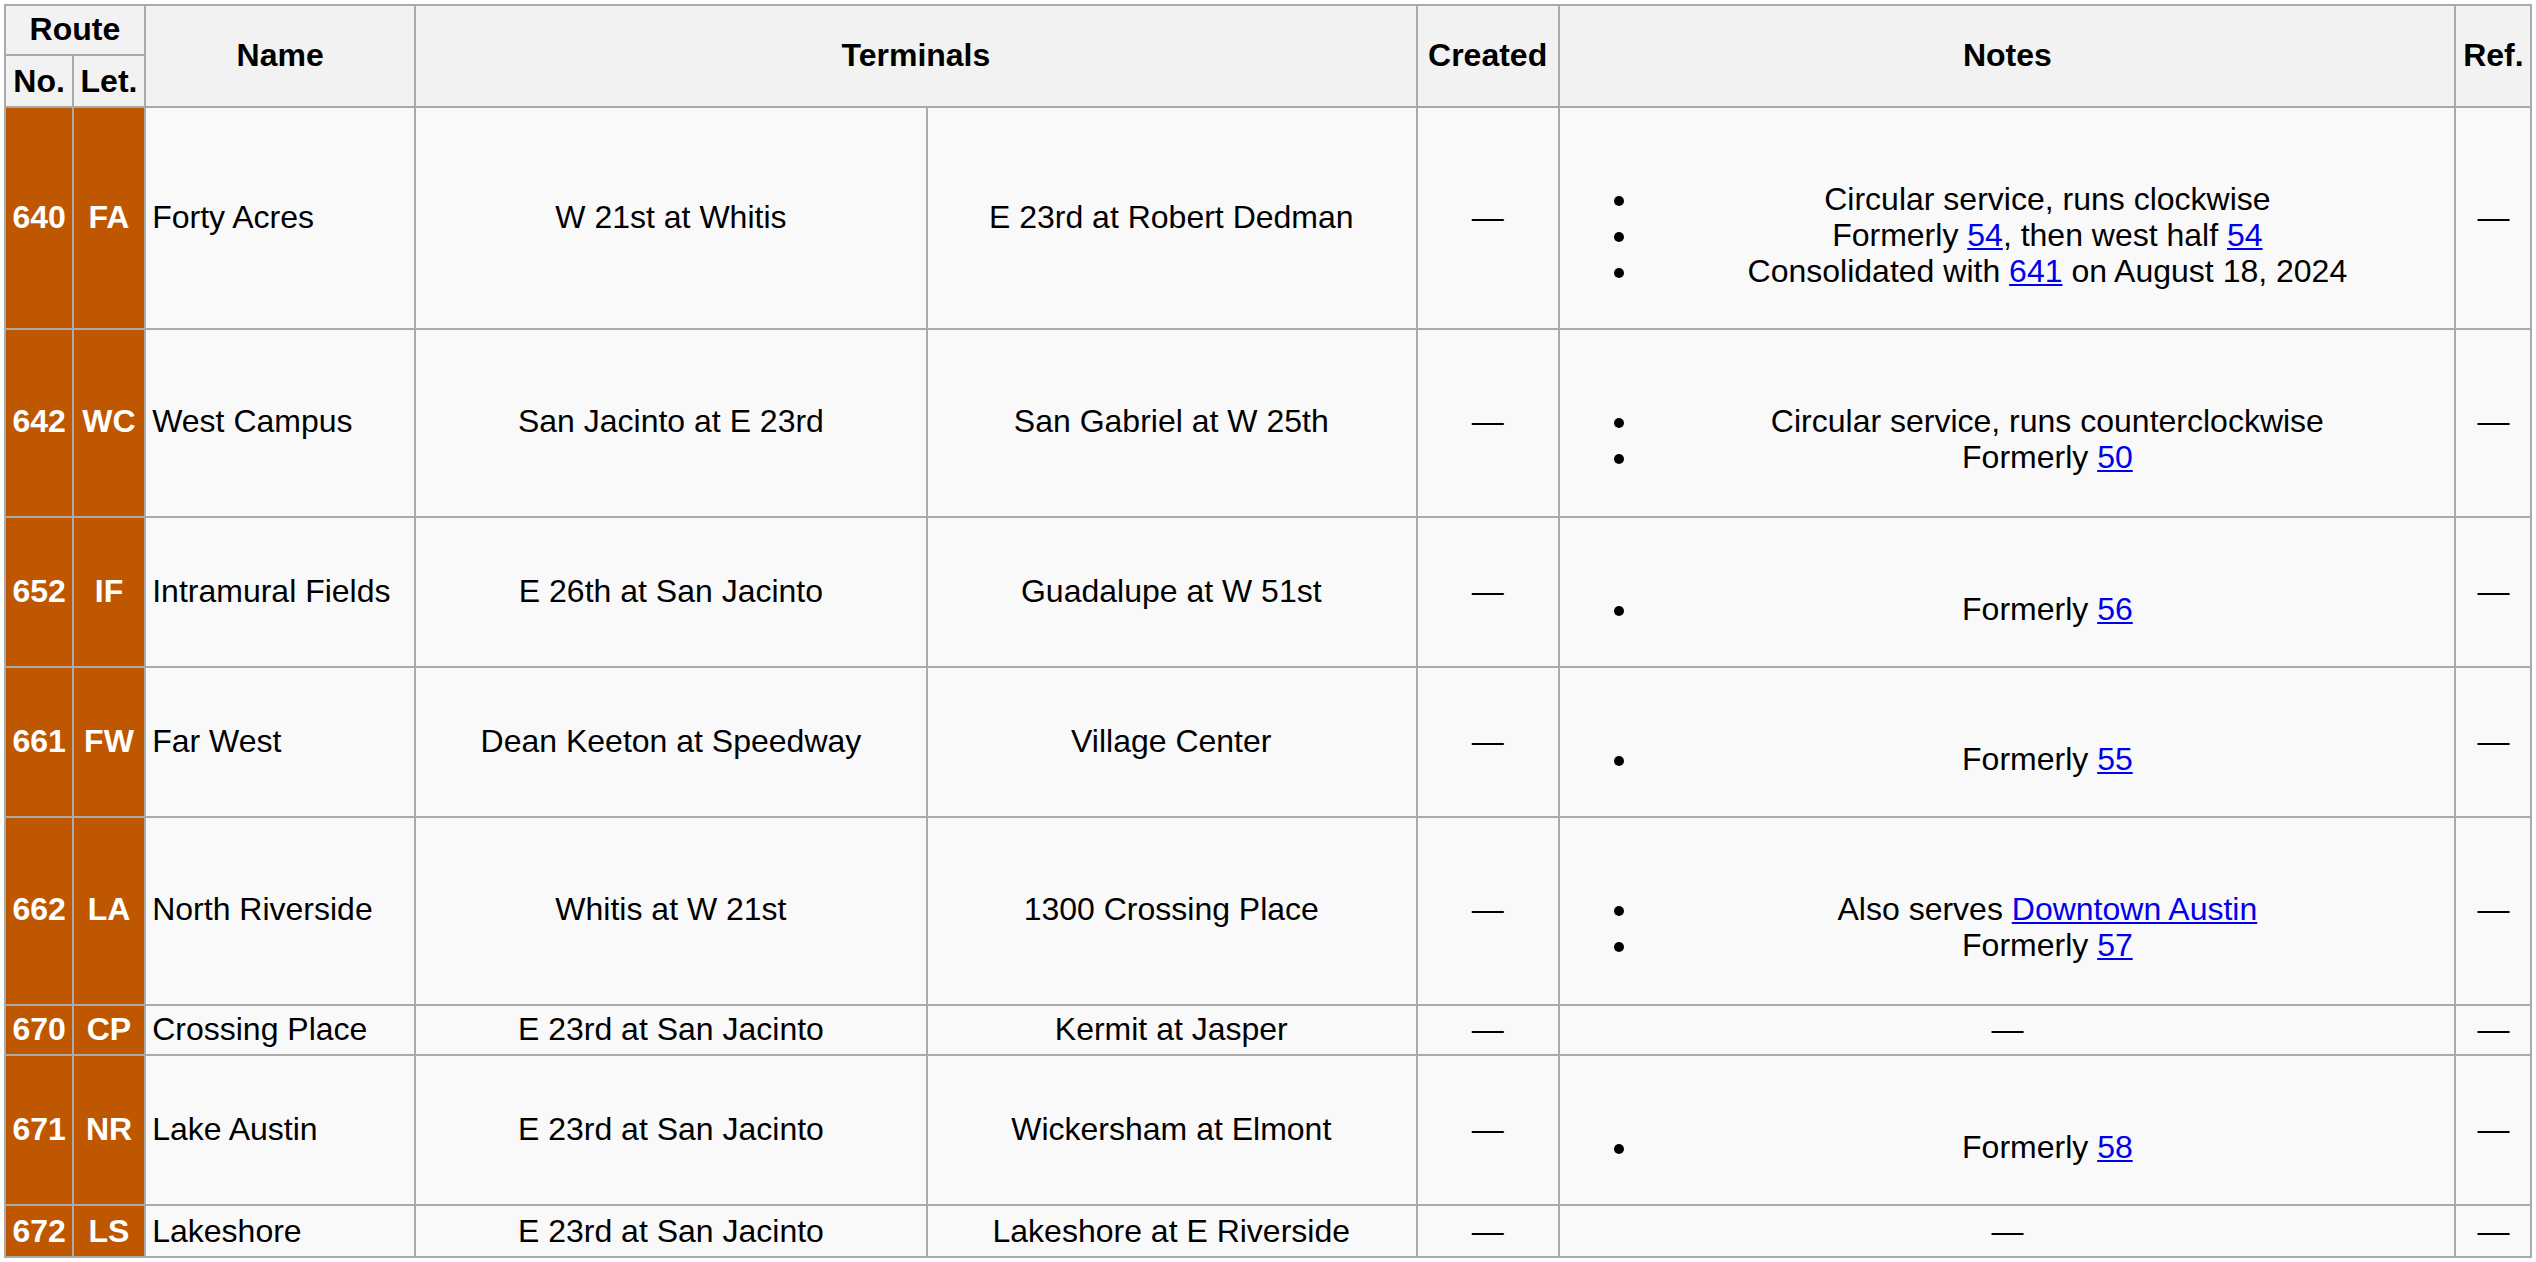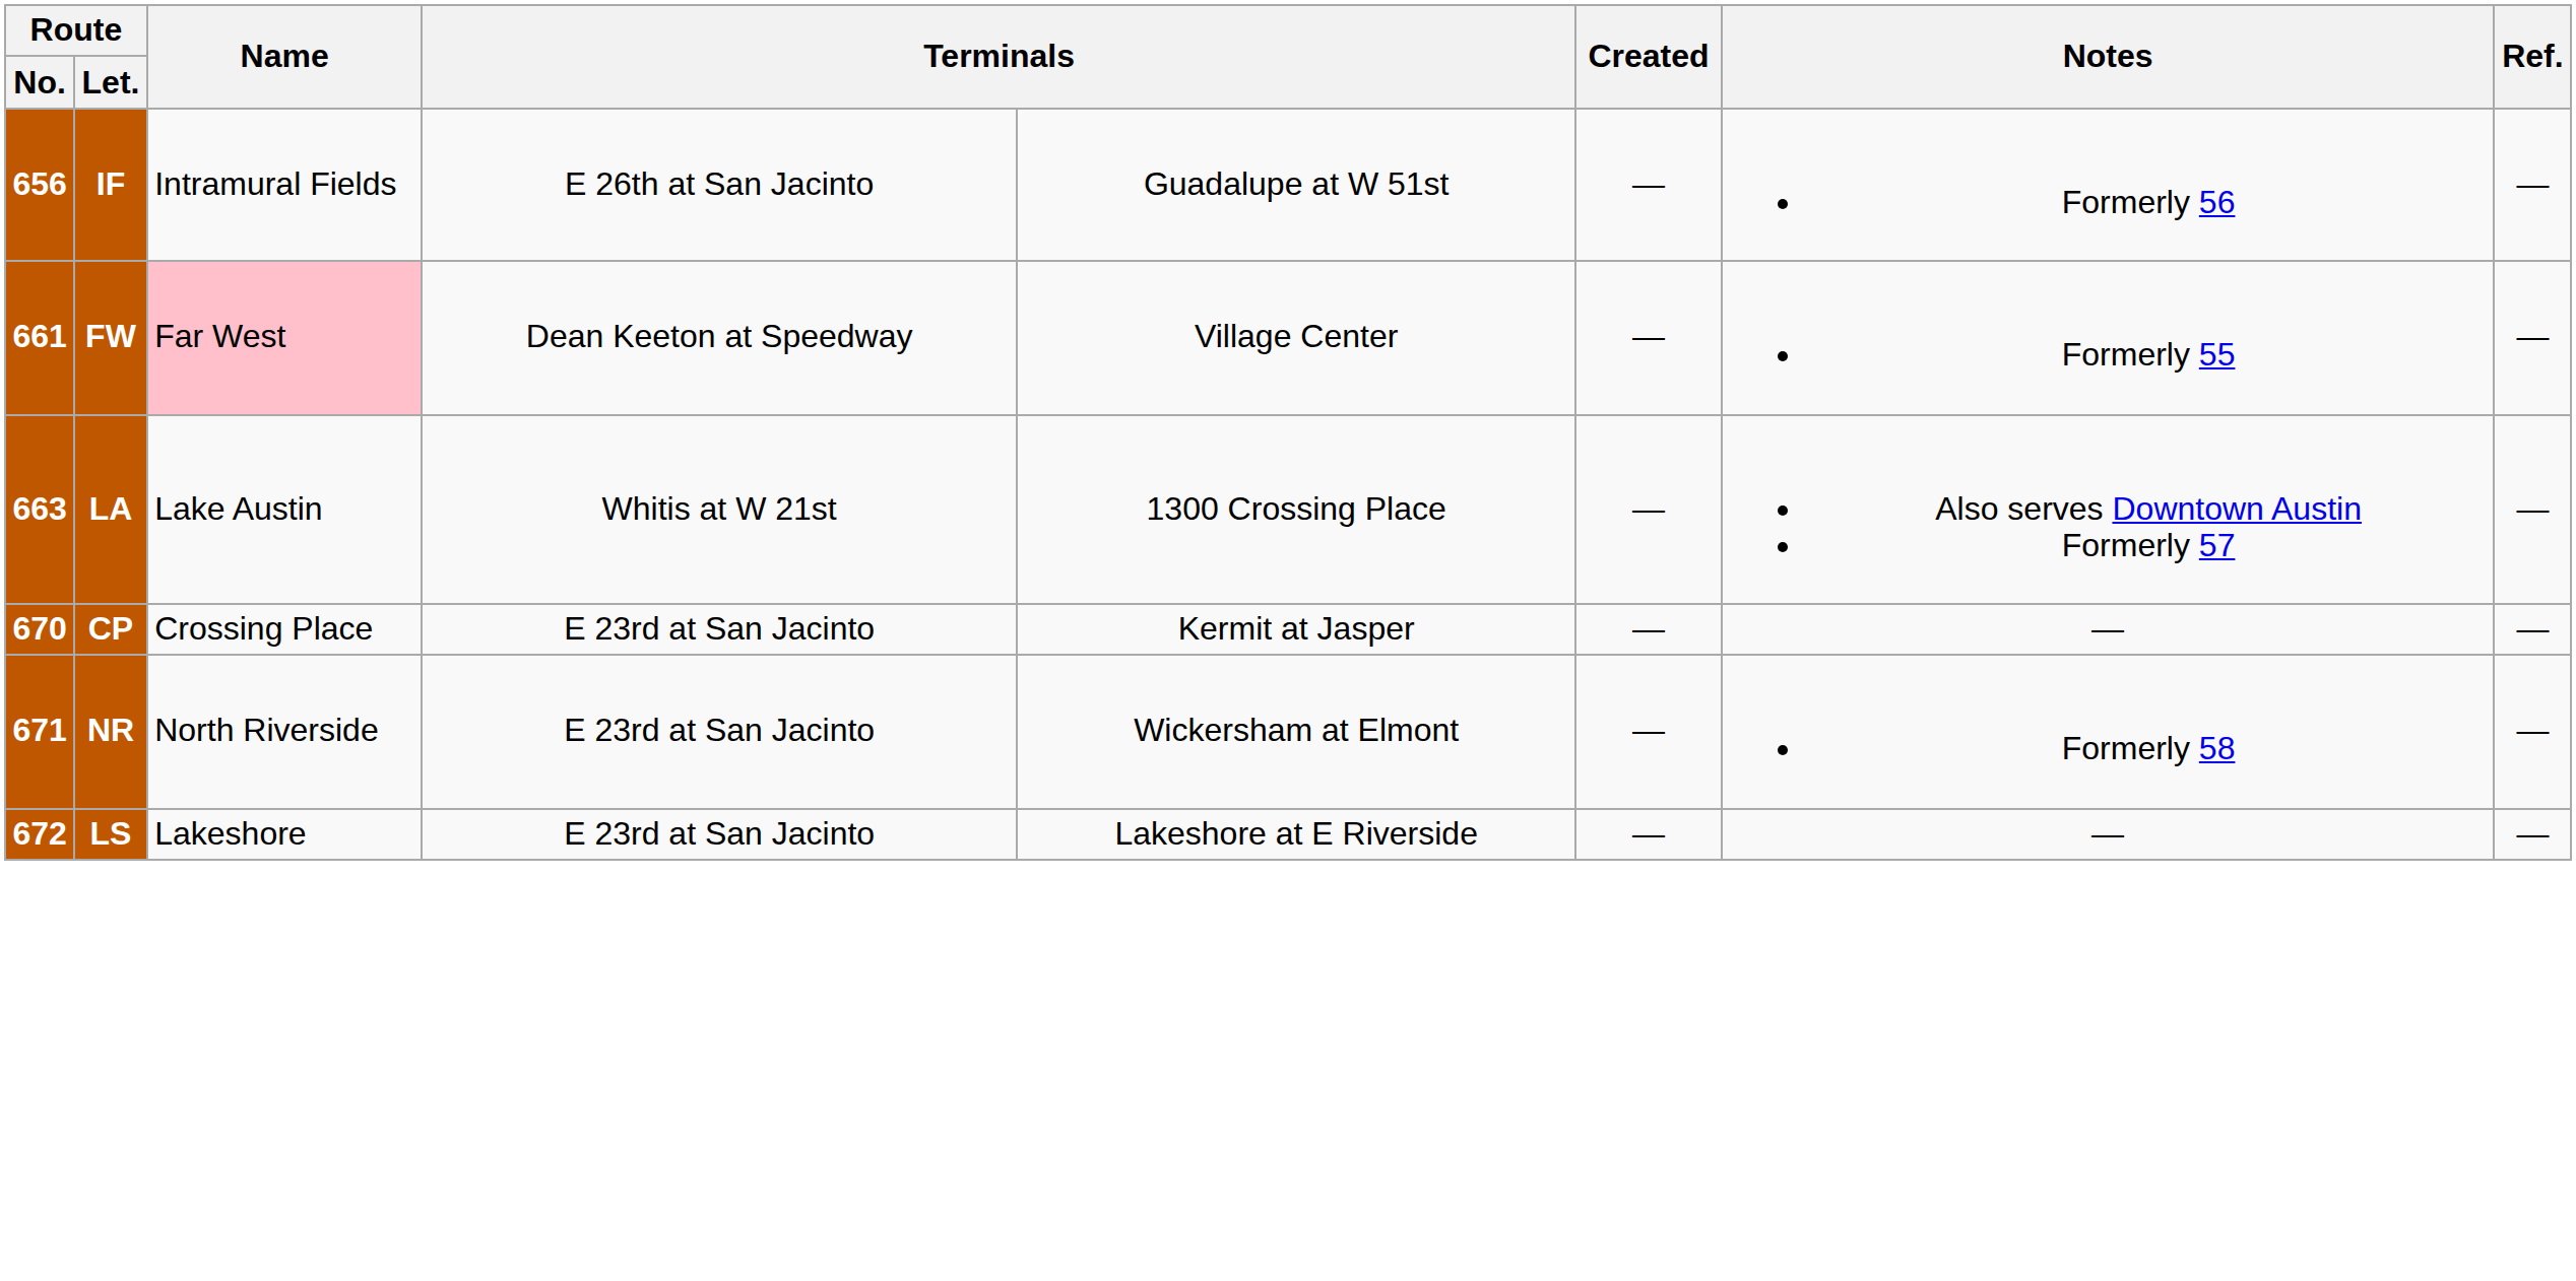 <table class="wikitable sortable" style="text-align: center; width:100%;">
 <tr>
 <th colspan=2>Route</th>
 <th scope="col" style="width: 8em;" rowspan=2>Name</th>
 <th rowspan=2 colspan=2>Terminals</th>
 <th scope="col" style="width: 4em;" rowspan=2>Created</th>
 <th rowspan=2 class="unsortable">Notes</th>
 <th scope="col" style="width: 1em;" rowspan=2 class="unsortable">Ref.</th>
 </tr>
 <tr>
 <th scope="col" style="width: 1.5em;">No.</th>
 <th scope="col" style="width: 1.5em;">Let.</th>
 </tr>
 <tr>
-<th style="background: #BF5700; color:#FFFFFF;">640</th>
-<th style="background: #BF5700; color:#FFFFFF;">FA</th>
-<td align="left">Forty Acres</td>
-<td>W 21st at Whitis</td>
-<td>E 23rd at Robert Dedman</td>
-<td>—</td>
-<td><br><ul><li>Circular service, runs clockwise</li><li>Formerly <a href='#'>54</a>, then west half <a href='#'>54</a></li><li>Consolidated with <a href='#'>641</a> on August 18, 2024</li></ul></td>
-<td>—</td>
-</tr>
-<tr>
-<th style="background: #BF5700; color:#FFFFFF;">642</th>
-<th style="background: #BF5700; color:#FFFFFF;">WC</th>
-<td align="left">West Campus</td>
-<td>San Jacinto at E 23rd</td>
-<td>San Gabriel at W 25th</td>
-<td>—</td>
-<td><br><ul><li>Circular service, runs counterclockwise</li><li>Formerly <a href='#'>50</a></li></ul></td>
-<td>—</td>
-</tr>
-<tr>
-<th style="background: #BF5700; color:#FFFFFF;">652</th>
+<th style="background: #BF5700; color:#FFFFFF;">656</th>
 <th style="background: #BF5700; color:#FFFFFF;">IF</th>
 <td align="left">Intramural Fields</td>
 <td>E 26th at San Jacinto</td>
 <td>Guadalupe at W 51st</td>
 <td>—</td>
 <td><br><ul><li>Formerly <a href='#'>56</a></li></ul></td>
 <td>—</td>
 </tr>
 <tr>
 <th style="background: #BF5700; color:#FFFFFF;">661</th>
 <th style="background: #BF5700; color:#FFFFFF;">FW</th>
-<td align="left">Far West</td>
+<td align="left" style="background: pink;">Far West</td>
 <td>Dean Keeton at Speedway</td>
 <td>Village Center</td>
 <td>—</td>
 <td><br><ul><li>Formerly <a href='#'>55</a></li></ul></td>
 <td>—</td>
 </tr>
 <tr>
-<th style="background: #BF5700; color:#FFFFFF;">662</th>
+<th style="background: #BF5700; color:#FFFFFF;">663</th>
 <th style="background: #BF5700; color:#FFFFFF;">LA</th>
-<td align="left">North Riverside</td>
+<td align="left">Lake Austin</td>
 <td>Whitis at W 21st</td>
 <td>1300 Crossing Place</td>
 <td>—</td>
 <td><br><ul><li>Also serves <a href='#'>Downtown Austin</a></li><li>Formerly <a href='#'>57</a></li></ul></td>
 <td>—</td>
 </tr>
 <tr>
 <th style="background: #BF5700; color:#FFFFFF;">670</th>
 <th style="background: #BF5700; color:#FFFFFF;">CP</th>
 <td align="left">Crossing Place</td>
 <td>E 23rd at San Jacinto</td>
 <td>Kermit at Jasper</td>
 <td>—</td>
 <td>—</td>
 <td>—</td>
 </tr>
 <tr>
 <th style="background: #BF5700; color:#FFFFFF;">671</th>
 <th style="background: #BF5700; color:#FFFFFF;">NR</th>
-<td align="left">Lake Austin</td>
+<td align="left">North Riverside</td>
 <td>E 23rd at San Jacinto</td>
 <td>Wickersham at Elmont</td>
 <td>—</td>
 <td><br><ul><li>Formerly <a href='#'>58</a></li></ul></td>
 <td>—</td>
 </tr>
 <tr>
 <th style="background: #BF5700; color:#FFFFFF;">672</th>
 <th style="background: #BF5700; color:#FFFFFF;">LS</th>
 <td align="left">Lakeshore</td>
 <td>E 23rd at San Jacinto</td>
 <td>Lakeshore at E Riverside</td>
 <td>—</td>
 <td>—</td>
 <td>—</td>
 </tr>
 <tr>
 </tr>
 </table>
